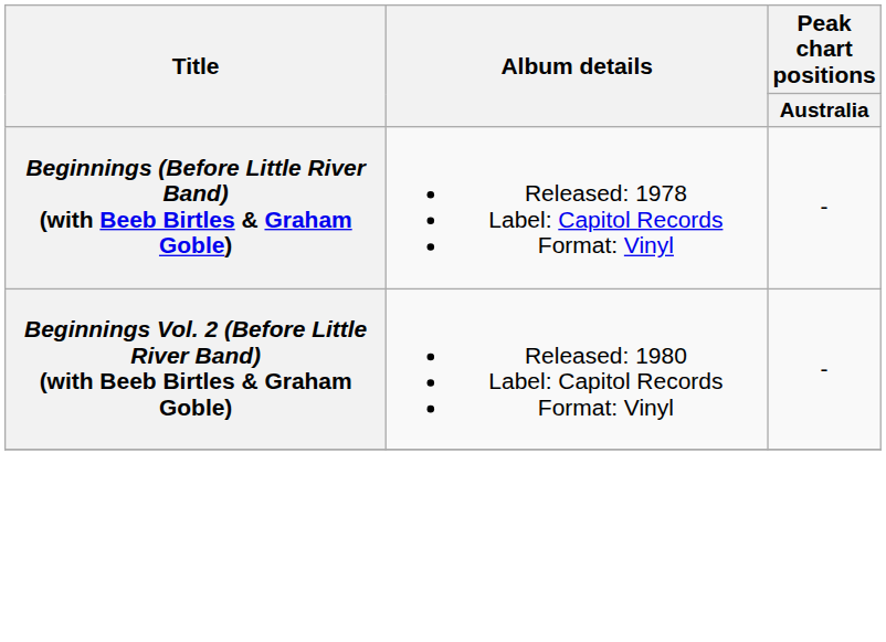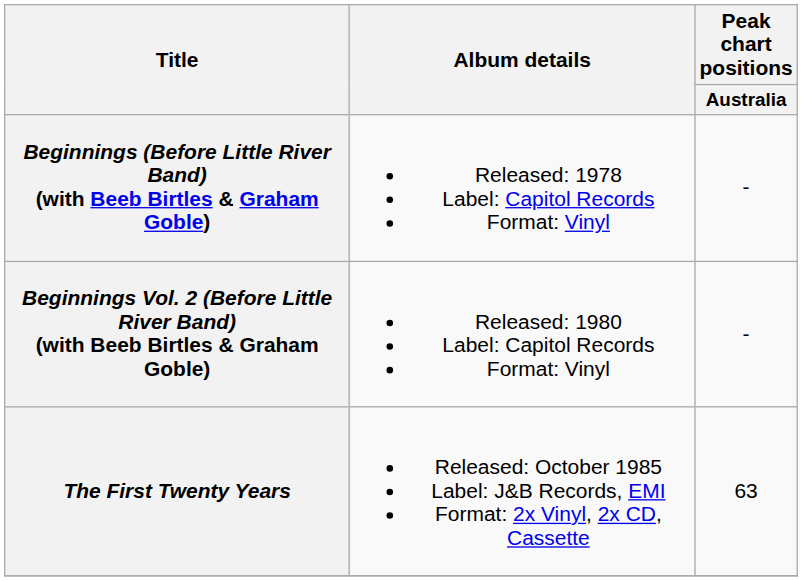 <table class="wikitable plainrowheaders" style="text-align:center;" border="1">
 <tr>
 <th scope="col" rowspan="2" style="width:16em;">Title</th>
 <th scope="col" rowspan="2" style="width:16em;">Album details</th>
 <th scope="col" colspan="1">Peak chart positions</th>
 </tr>
 <tr>
 <th scope="col" style="width:3em;font-size:90%;">Australia</th>
 </tr>
 <tr>
 <th scope="row"><em>Beginnings (Before Little River Band)</em> <br> (with <a href='#'>Beeb Birtles</a> & <a href='#'>Graham Goble</a>)</th>
 <td><br><ul><li>Released: 1978</li><li>Label: <a href='#'>Capitol Records</a></li><li>Format: <a href='#'>Vinyl</a></li></ul></td>
 <td>-</td>
 </tr>
 <tr>
 <th scope="row"><em>Beginnings Vol. 2 (Before Little River Band)</em> <br> (with Beeb Birtles & Graham Goble)</th>
 <td><br><ul><li>Released: 1980</li><li>Label: Capitol Records</li><li>Format: Vinyl</li></ul></td>
 <td>-</td>
 </tr>
 <tr>
+<th scope="row"><em>The First Twenty Years</em></th>
+<td><br><ul><li>Released: October 1985</li><li>Label: J&B Records, <a href='#'>EMI</a></li><li>Format: <a href='#'>2x Vinyl</a>, <a href='#'>2x CD</a>, <a href='#'>Cassette</a></li></ul></td>
+<td>63</td>
+</tr>
+<tr>
 </tr>
 </table>
